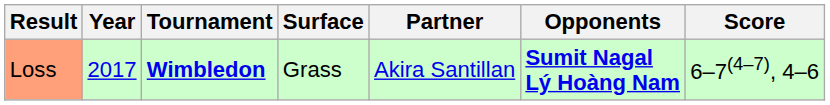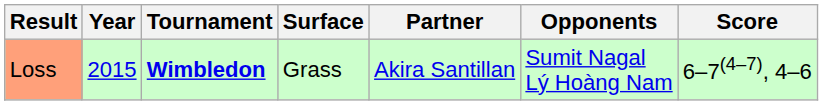 <table class="wikitable">
 <tr>
 <th>Result</th>
 <th>Year</th>
 <th>Tournament</th>
 <th>Surface</th>
 <th>Partner</th>
 <th>Opponents</th>
 <th class="unsortable">Score</th>
 </tr>
 <tr style="background:#cfc;">
 <td bgcolor=ffa07a>Loss</td>
-<td><a href='#'>2017</a></td>
+<td><a href='#'>2015</a></td>
 <td><strong><a href='#'>Wimbledon</a></strong></td>
 <td>Grass</td>
 <td> <a href='#'>Akira Santillan</a></td>
-<td><strong> <a href='#'>Sumit Nagal</a> <br>  <a href='#'>Lý Hoàng Nam</a></strong></td>
+<td> <a href='#'>Sumit Nagal</a> <br>  <a href='#'>Lý Hoàng Nam</a></td>
 <td>6–7<sup>(4–7)</sup>, 4–6</td>
 </tr>
 </table>
